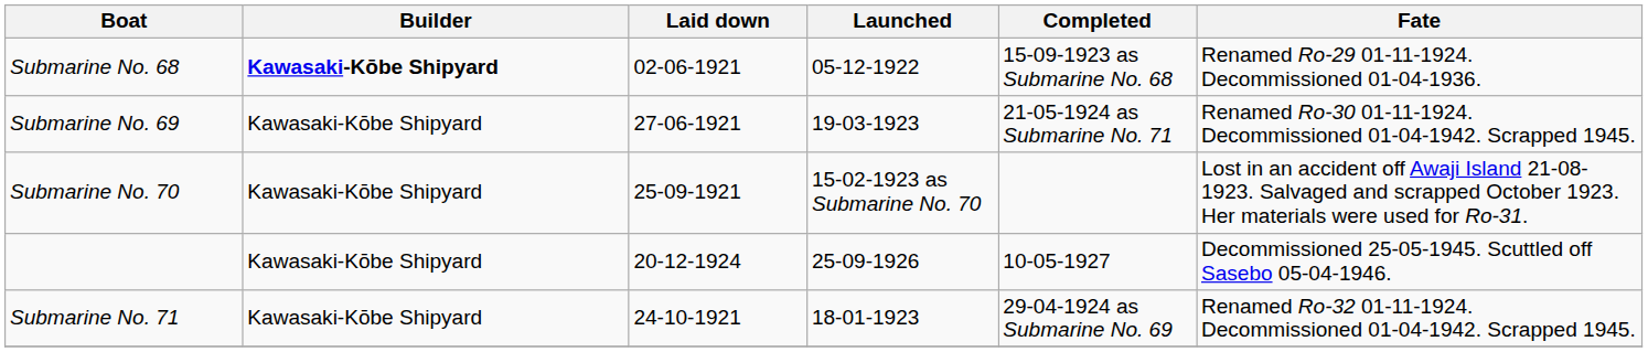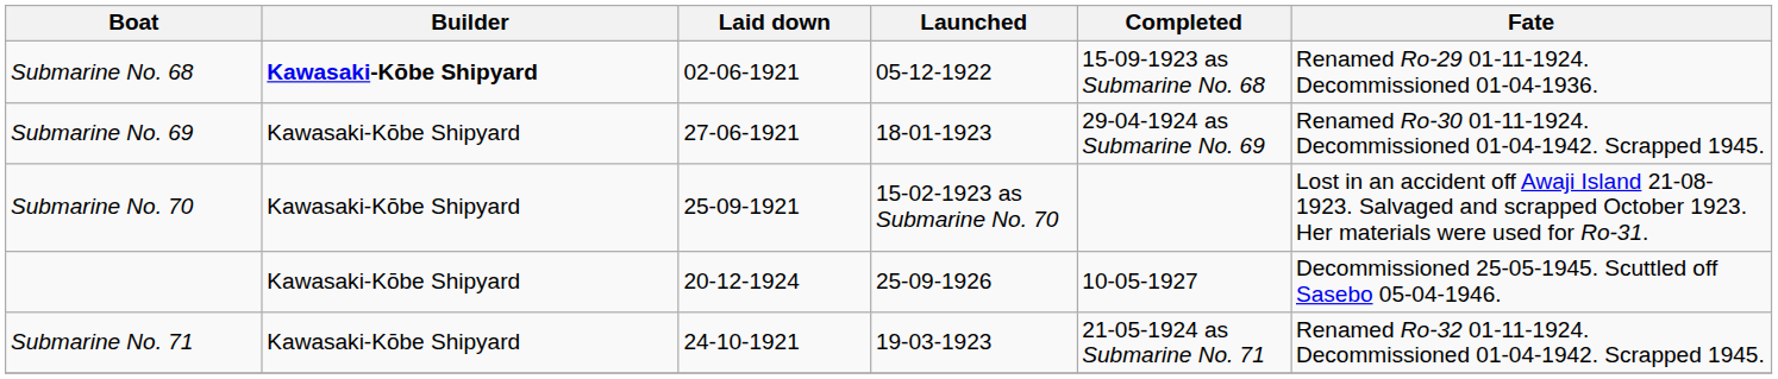 <table class="wikitable">
 <tr>
 <th width="8%">Boat</th>
 <th width="13%">Builder</th>
 <th width="6%">Laid down</th>
 <th width="6%">Launched</th>
 <th width="6%">Completed</th>
 <th width="15%">Fate</th>
 </tr>
 <tr>
 <td><em>Submarine No. 68</em><br></td>
 <td><strong><a href='#'>Kawasaki</a>-Kōbe Shipyard</strong></td>
 <td>02-06-1921</td>
 <td>05-12-1922</td>
 <td>15-09-1923 as <em>Submarine No. 68</em></td>
 <td>Renamed <em>Ro-29</em> 01-11-1924. Decommissioned 01-04-1936.</td>
 </tr>
 <tr>
 <td><em>Submarine No. 69</em><br></td>
 <td>Kawasaki-Kōbe Shipyard</td>
 <td>27-06-1921</td>
-<td>19-03-1923</td>
-<td>21-05-1924 as <em>Submarine No. 71</em></td>
+<td>18-01-1923</td>
+<td>29-04-1924 as <em>Submarine No. 69</em></td>
 <td>Renamed <em>Ro-30</em> 01-11-1924. Decommissioned 01-04-1942. Scrapped 1945.</td>
 </tr>
 <tr>
 <td><em>Submarine No. 70</em></td>
 <td>Kawasaki-Kōbe Shipyard</td>
 <td>25-09-1921</td>
 <td>15-02-1923 as <em>Submarine No. 70</em></td>
 <td></td>
 <td>Lost in an accident off <a href='#'>Awaji Island</a> 21-08-1923. Salvaged and scrapped October 1923. Her materials were used for <em>Ro-31</em>.</td>
 </tr>
 <tr>
 <td></td>
 <td>Kawasaki-Kōbe Shipyard</td>
 <td>20-12-1924</td>
 <td>25-09-1926</td>
 <td>10-05-1927</td>
 <td>Decommissioned 25-05-1945. Scuttled off <a href='#'>Sasebo</a> 05-04-1946.</td>
 </tr>
 <tr>
 <td><em>Submarine No. 71</em><br></td>
 <td>Kawasaki-Kōbe Shipyard</td>
 <td>24-10-1921</td>
-<td>18-01-1923</td>
-<td>29-04-1924 as <em>Submarine No. 69</em></td>
+<td>19-03-1923</td>
+<td>21-05-1924 as <em>Submarine No. 71</em></td>
 <td>Renamed <em>Ro-32</em> 01-11-1924. Decommissioned 01-04-1942. Scrapped 1945.</td>
 </tr>
 <tr>
 </tr>
 </table>
